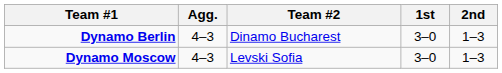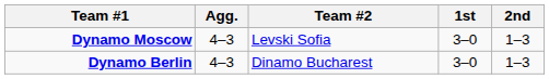 <table class=wikitable style="text-align:center">
 <tr>
 <th width=200>Team #1</th>
 <th width=50>Agg.</th>
 <th width=200>Team #2</th>
 <th width=50>1st</th>
 <th width=50>2nd</th>
 </tr>
 <tr>
+<td align=right><strong><a href='#'>Dynamo Moscow</a></strong> </td>
+<td>4–3</td>
+<td align=left> <a href='#'>Levski Sofia</a></td>
+<td align=center>3–0</td>
+<td align=center>1–3</td>
+</tr>
+<tr>
 <td align=right><strong><a href='#'>Dynamo Berlin</a></strong> </td>
 <td>4–3</td>
 <td align=left> <a href='#'>Dinamo Bucharest</a></td>
 <td align=center>3–0</td>
 <td align=center>1–3</td>
 </tr>
-<tr>
-<td align=right><strong><a href='#'>Dynamo Moscow</a></strong> </td>
-<td>4–3</td>
-<td align=left> <a href='#'>Levski Sofia</a></td>
-<td align=center>3–0</td>
-<td align=center>1–3</td>
-</tr>
 </table>
